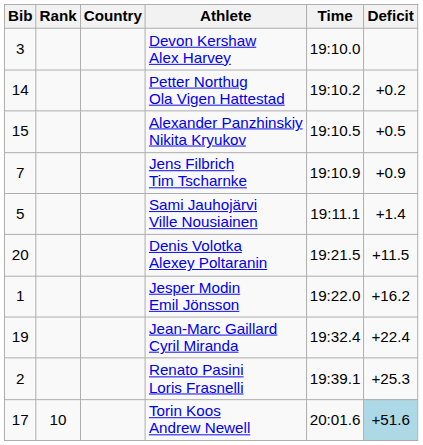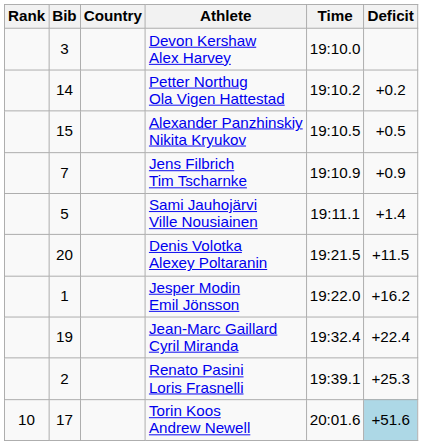 <table class="wikitable sortable" style="text-align:center">
 <tr>
+<th>Rank</th>
 <th>Bib</th>
-<th>Rank</th>
 <th>Country</th>
 <th>Athlete</th>
 <th>Time</th>
 <th>Deficit</th>
 </tr>
 <tr>
+<td></td>
 <td>3</td>
-<td></td>
 <td align=left></td>
 <td align=left><a href='#'>Devon Kershaw</a><br><a href='#'>Alex Harvey</a></td>
 <td>19:10.0</td>
 <td></td>
 </tr>
 <tr>
+<td></td>
 <td>14</td>
-<td></td>
 <td align=left></td>
 <td align=left><a href='#'>Petter Northug</a><br><a href='#'>Ola Vigen Hattestad</a></td>
 <td>19:10.2</td>
 <td>+0.2</td>
 </tr>
 <tr>
+<td></td>
 <td>15</td>
-<td></td>
 <td align=left></td>
 <td align=left><a href='#'>Alexander Panzhinskiy</a><br><a href='#'>Nikita Kryukov</a></td>
 <td>19:10.5</td>
 <td>+0.5</td>
 </tr>
 <tr>
+<td></td>
 <td>7</td>
-<td></td>
 <td align=left></td>
 <td align=left><a href='#'>Jens Filbrich</a><br><a href='#'>Tim Tscharnke</a></td>
 <td>19:10.9</td>
 <td>+0.9</td>
 </tr>
 <tr>
+<td></td>
 <td>5</td>
-<td></td>
 <td align=left></td>
 <td align=left><a href='#'>Sami Jauhojärvi</a><br><a href='#'>Ville Nousiainen</a></td>
 <td>19:11.1</td>
 <td>+1.4</td>
 </tr>
 <tr>
+<td></td>
 <td>20</td>
-<td></td>
 <td align=left></td>
 <td align=left><a href='#'>Denis Volotka</a><br><a href='#'>Alexey Poltaranin</a></td>
 <td>19:21.5</td>
 <td>+11.5</td>
 </tr>
 <tr>
+<td></td>
 <td>1</td>
-<td></td>
 <td align=left></td>
 <td align=left><a href='#'>Jesper Modin</a><br><a href='#'>Emil Jönsson</a></td>
 <td>19:22.0</td>
 <td>+16.2</td>
 </tr>
 <tr>
+<td></td>
 <td>19</td>
-<td></td>
 <td align=left></td>
 <td align=left><a href='#'>Jean-Marc Gaillard</a><br><a href='#'>Cyril Miranda</a></td>
 <td>19:32.4</td>
 <td>+22.4</td>
 </tr>
 <tr>
+<td></td>
 <td>2</td>
-<td></td>
 <td align=left></td>
 <td align=left><a href='#'>Renato Pasini</a><br><a href='#'>Loris Frasnelli</a></td>
 <td>19:39.1</td>
 <td>+25.3</td>
 </tr>
 <tr>
+<td>10</td>
 <td>17</td>
-<td>10</td>
 <td align=left></td>
 <td align=left><a href='#'>Torin Koos</a><br><a href='#'>Andrew Newell</a></td>
 <td>20:01.6</td>
 <td style="background: lightblue;">+51.6</td>
 </tr>
 </table>
